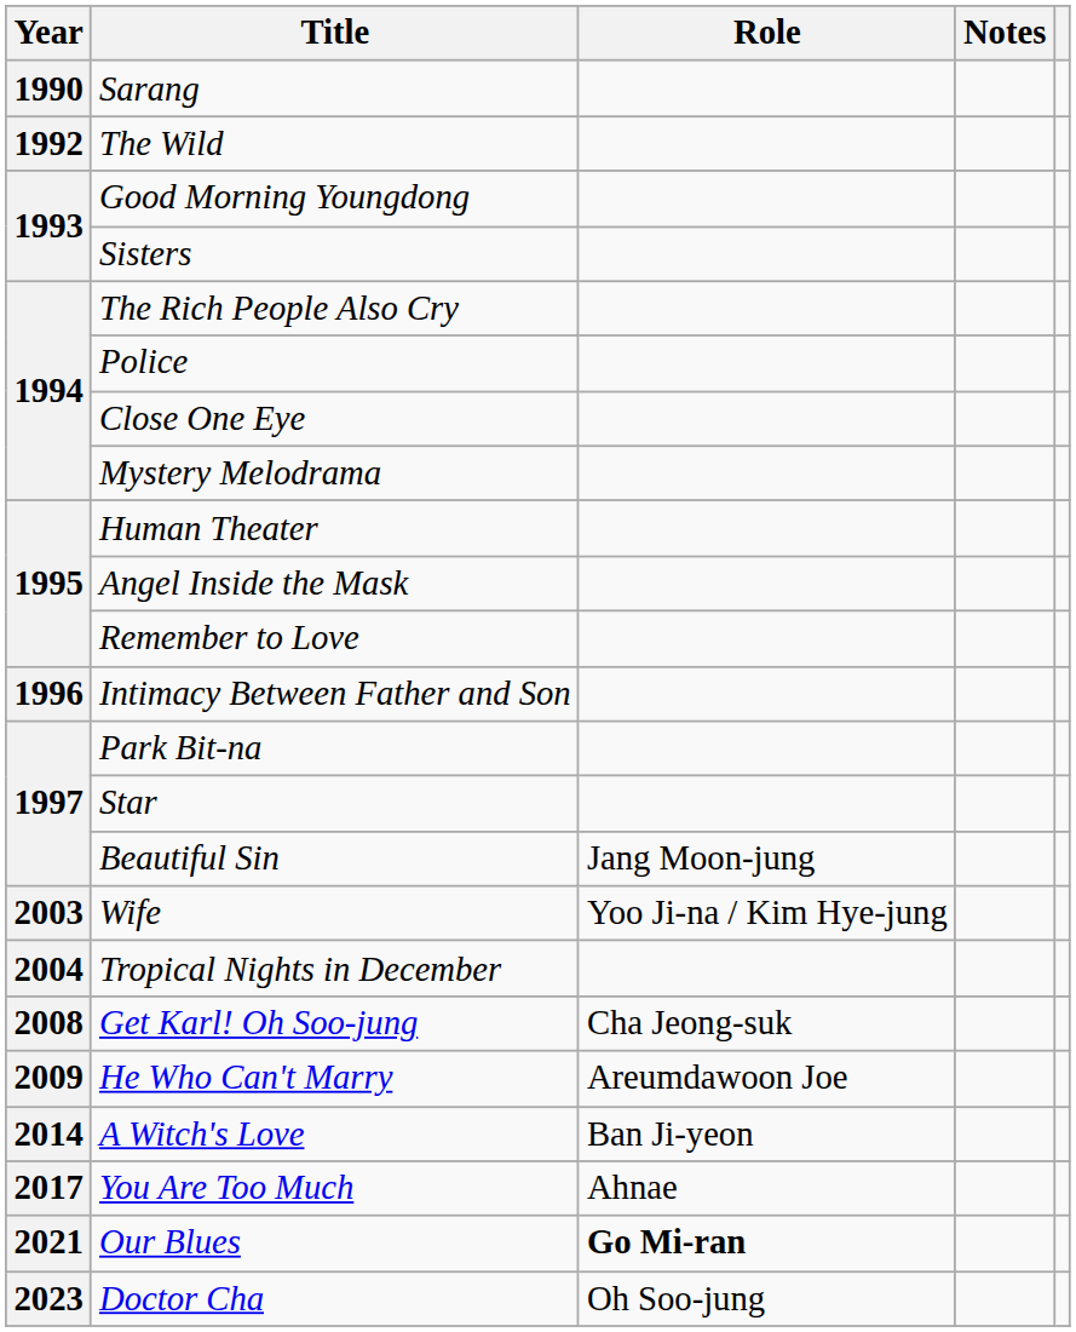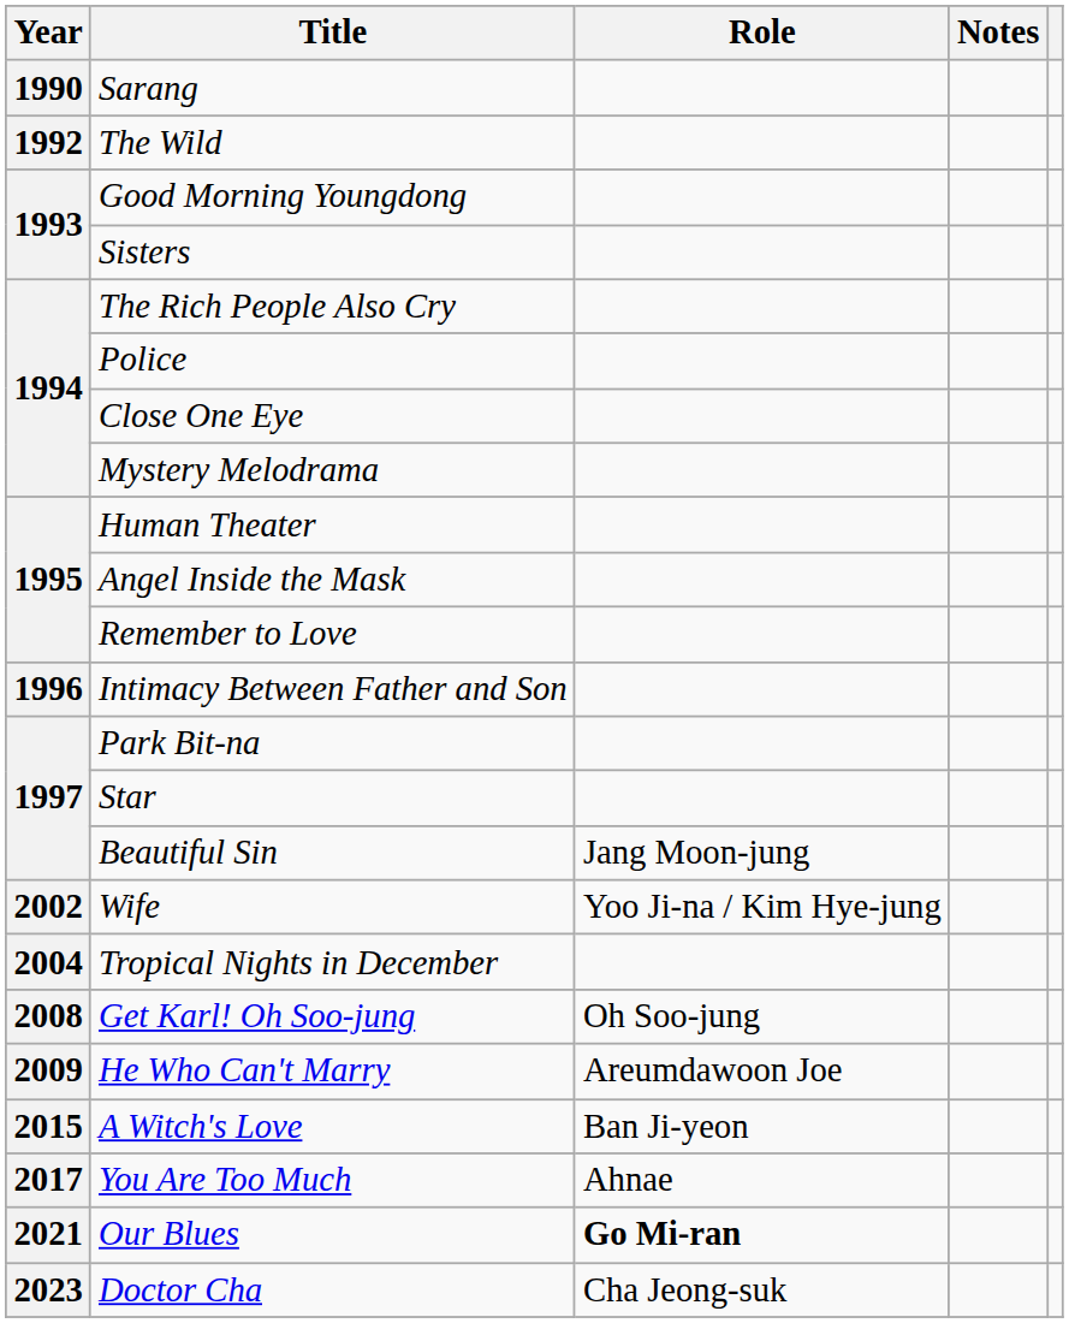 <table class="wikitable sortable plainrowheaders">
 <tr>
 <th scope="col">Year</th>
 <th scope="col">Title</th>
 <th scope="col">Role</th>
 <th scope="col" class="unsortable">Notes</th>
 <th scope="col" class="unsortable"></th>
 </tr>
 <tr>
 <th scope="row">1990</th>
 <td><em>Sarang</em></td>
 <td></td>
 <td></td>
 <td></td>
 </tr>
 <tr>
 <th scope="row">1992</th>
 <td><em>The Wild</em></td>
 <td></td>
 <td></td>
 <td></td>
 </tr>
 <tr>
 <th scope="row" rowspan="2">1993</th>
 <td><em>Good Morning Youngdong</em></td>
 <td></td>
 <td></td>
 <td></td>
 </tr>
 <tr>
 <td><em>Sisters</em></td>
 <td></td>
 <td></td>
 <td></td>
 </tr>
 <tr>
 <th scope="row" rowspan="4">1994</th>
 <td><em>The Rich People Also Cry</em></td>
 <td></td>
 <td></td>
 <td></td>
 </tr>
 <tr>
 <td><em>Police</em></td>
 <td></td>
 <td></td>
 <td></td>
 </tr>
 <tr>
 <td><em> Close One Eye</em></td>
 <td></td>
 <td></td>
 <td></td>
 </tr>
 <tr>
 <td><em>Mystery Melodrama</em></td>
 <td></td>
 <td></td>
 <td></td>
 </tr>
 <tr>
 <th scope="row" rowspan="3">1995</th>
 <td><em>Human Theater</em></td>
 <td></td>
 <td></td>
 <td></td>
 </tr>
 <tr>
 <td><em> Angel Inside the Mask</em></td>
 <td></td>
 <td></td>
 <td></td>
 </tr>
 <tr>
 <td><em> Remember to Love</em></td>
 <td></td>
 <td></td>
 <td></td>
 </tr>
 <tr>
 <th scope="row">1996</th>
 <td><em>Intimacy Between Father and Son</em></td>
 <td></td>
 <td></td>
 <td></td>
 </tr>
 <tr>
 <th scope="row" rowspan="3">1997</th>
 <td><em>Park Bit-na</em></td>
 <td></td>
 <td></td>
 <td></td>
 </tr>
 <tr>
 <td><em>Star</em></td>
 <td></td>
 <td></td>
 <td></td>
 </tr>
 <tr>
 <td><em>Beautiful Sin</em></td>
 <td>Jang Moon-jung</td>
 <td></td>
 <td></td>
 </tr>
 <tr>
-<th scope="row">2003</th>
+<th scope="row">2002</th>
 <td><em>Wife</em></td>
 <td>Yoo Ji-na / Kim Hye-jung</td>
 <td></td>
 <td></td>
 </tr>
 <tr>
 <th scope="row">2004</th>
 <td><em>Tropical Nights in December</em></td>
 <td></td>
 <td></td>
 <td></td>
 </tr>
 <tr>
 <th scope="row">2008</th>
 <td><em><a href='#'>Get Karl! Oh Soo-jung</a></em></td>
-<td>Cha Jeong-suk</td>
+<td>Oh Soo-jung</td>
 <td></td>
 <td></td>
 </tr>
 <tr>
 <th scope="row">2009</th>
 <td><em><a href='#'>He Who Can't Marry</a></em></td>
 <td>Areumdawoon Joe</td>
 <td></td>
 <td></td>
 </tr>
 <tr>
-<th scope="row">2014</th>
+<th scope="row">2015</th>
 <td><em><a href='#'>A Witch's Love</a></em></td>
 <td>Ban Ji-yeon</td>
 <td></td>
 <td></td>
 </tr>
 <tr>
 <th scope="row">2017</th>
 <td><em><a href='#'>You Are Too Much</a></em></td>
 <td>Ahnae</td>
 <td></td>
 <td></td>
 </tr>
 <tr>
 <th scope="row">2021</th>
 <td><em><a href='#'>Our Blues</a></em></td>
 <td><strong>Go Mi-ran</strong></td>
 <td></td>
 <td style="text-align:center"></td>
 </tr>
 <tr>
 <th scope="row">2023</th>
 <td><em><a href='#'>Doctor Cha</a></em></td>
-<td>Oh Soo-jung</td>
+<td>Cha Jeong-suk</td>
 <td></td>
 <td style="text-align:center"></td>
 </tr>
 </table>
